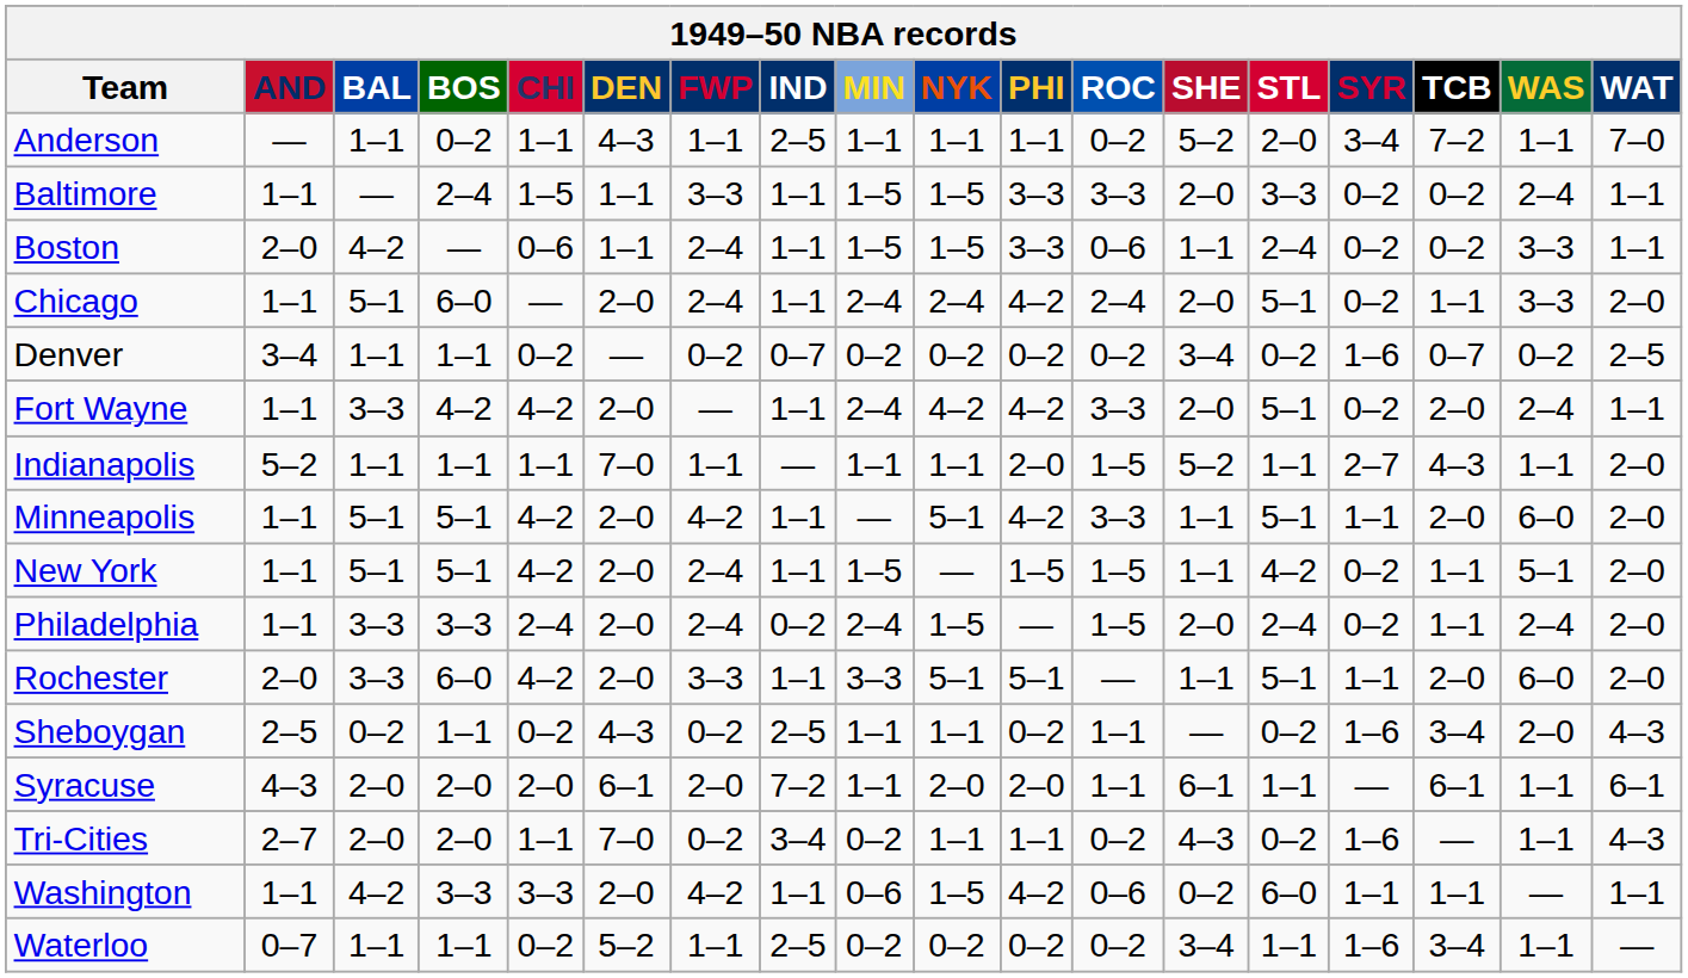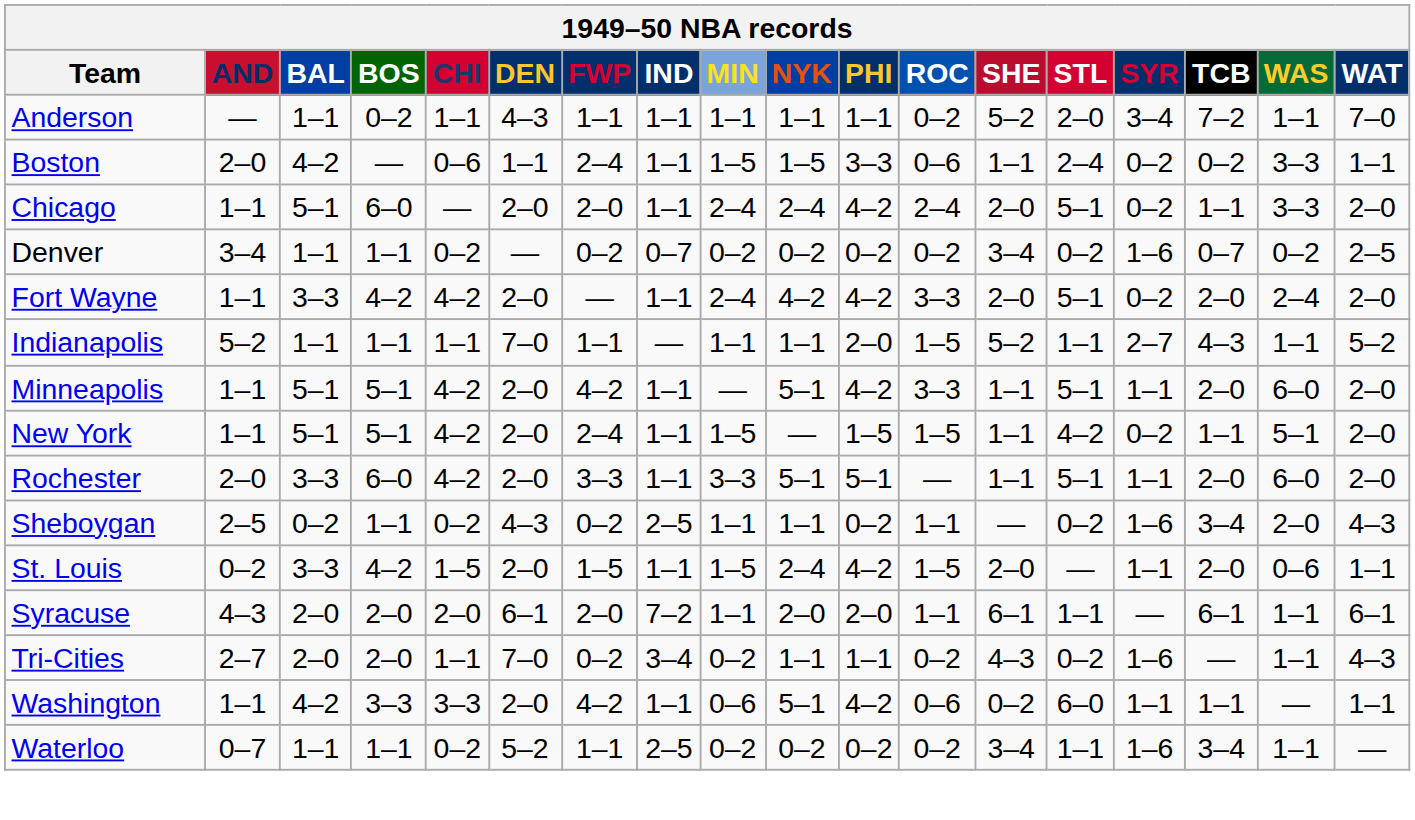 <table class="wikitable" style="font-size:95%; text-align:center">
 <tr>
 <th colspan=18>1949–50 NBA records</th>
 </tr>
 <tr>
 <th width=100>Team</th>
 <th style="background:#C90F2E;color:#012D6A;width=35">AND</th>
 <th style="background:#003EA4;color:#FFFFFF;width=35">BAL</th>
 <th style="background:#006400;color:#FFFFFF;width=35">BOS</th>
 <th style="background:#D50032;color:#22356A;width=35">CHI</th>
 <th style="background:#012F6B;color:#FEC72E;width=35">DEN</th>
 <th style="background:#012F6B;color:#D40032;width=35">FWP</th>
 <th style="background:#012F6B;color:#FFFFFF;width=35">IND</th>
 <th style="background:#7BA4DB;color:#FBE122;width=35">MIN</th>
 <th style="background:#003EA4;color:#E85109;width=35">NYK</th>
 <th style="background:#002F6C;color:#FFC72C;width=35">PHI</th>
 <th style="background:#0050B0;color:#FFFFFF;width=35">ROC</th>
 <th style="background:#BA0C2F;color:#FFFFFF;width=35">SHE</th>
 <th style="background:#D40032;color:#FFFFFF;width=35">STL</th>
 <th style="background:#012F6B;color:#D50033;width=35">SYR</th>
 <th style="background:#000000;color:#FFFFFF;width=35">TCB</th>
 <th style="background:#046B38;color:#FECD2A;width=35">WAS</th>
 <th style="background:#012F6B;color:#FFFFFF;width=35">WAT</th>
 </tr>
 <tr>
 <td style="text-align:left;"><a href='#'>Anderson</a></td>
 <td>—</td>
 <td>1–1</td>
 <td>0–2</td>
 <td>1–1</td>
 <td>4–3</td>
 <td>1–1</td>
-<td>2–5</td>
+<td>1–1</td>
 <td>1–1</td>
 <td>1–1</td>
 <td>1–1</td>
 <td>0–2</td>
 <td>5–2</td>
 <td>2–0</td>
 <td>3–4</td>
 <td>7–2</td>
 <td>1–1</td>
 <td>7–0</td>
-</tr>
-<tr>
-<td style="text-align:left;"><a href='#'>Baltimore</a></td>
-<td>1–1</td>
-<td>—</td>
-<td>2–4</td>
-<td>1–5</td>
-<td>1–1</td>
-<td>3–3</td>
-<td>1–1</td>
-<td>1–5</td>
-<td>1–5</td>
-<td>3–3</td>
-<td>3–3</td>
-<td>2–0</td>
-<td>3–3</td>
-<td>0–2</td>
-<td>0–2</td>
-<td>2–4</td>
-<td>1–1</td>
 </tr>
 <tr>
 <td style="text-align:left;"><a href='#'>Boston</a></td>
 <td>2–0</td>
 <td>4–2</td>
 <td>—</td>
 <td>0–6</td>
 <td>1–1</td>
 <td>2–4</td>
 <td>1–1</td>
 <td>1–5</td>
 <td>1–5</td>
 <td>3–3</td>
 <td>0–6</td>
 <td>1–1</td>
 <td>2–4</td>
 <td>0–2</td>
 <td>0–2</td>
 <td>3–3</td>
 <td>1–1</td>
 </tr>
 <tr>
 <td style="text-align:left;"><a href='#'>Chicago</a></td>
 <td>1–1</td>
 <td>5–1</td>
 <td>6–0</td>
 <td>—</td>
 <td>2–0</td>
-<td>2–4</td>
+<td>2–0</td>
 <td>1–1</td>
 <td>2–4</td>
 <td>2–4</td>
 <td>4–2</td>
 <td>2–4</td>
 <td>2–0</td>
 <td>5–1</td>
 <td>0–2</td>
 <td>1–1</td>
 <td>3–3</td>
 <td>2–0</td>
 </tr>
 <tr>
 <td style="text-align:left;">Denver</td>
 <td>3–4</td>
 <td>1–1</td>
 <td>1–1</td>
 <td>0–2</td>
 <td>—</td>
 <td>0–2</td>
 <td>0–7</td>
 <td>0–2</td>
 <td>0–2</td>
 <td>0–2</td>
 <td>0–2</td>
 <td>3–4</td>
 <td>0–2</td>
 <td>1–6</td>
 <td>0–7</td>
 <td>0–2</td>
 <td>2–5</td>
 </tr>
 <tr>
 <td style="text-align:left;"><a href='#'>Fort Wayne</a></td>
 <td>1–1</td>
 <td>3–3</td>
 <td>4–2</td>
 <td>4–2</td>
 <td>2–0</td>
 <td>—</td>
 <td>1–1</td>
 <td>2–4</td>
 <td>4–2</td>
 <td>4–2</td>
 <td>3–3</td>
 <td>2–0</td>
 <td>5–1</td>
 <td>0–2</td>
 <td>2–0</td>
 <td>2–4</td>
-<td>1–1</td>
+<td>2–0</td>
 </tr>
 <tr>
 <td style="text-align:left;"><a href='#'>Indianapolis</a></td>
 <td>5–2</td>
 <td>1–1</td>
 <td>1–1</td>
 <td>1–1</td>
 <td>7–0</td>
 <td>1–1</td>
 <td>—</td>
 <td>1–1</td>
 <td>1–1</td>
 <td>2–0</td>
 <td>1–5</td>
 <td>5–2</td>
 <td>1–1</td>
 <td>2–7</td>
 <td>4–3</td>
 <td>1–1</td>
-<td>2–0</td>
+<td>5–2</td>
 </tr>
 <tr>
 <td style="text-align:left;"><a href='#'>Minneapolis</a></td>
 <td>1–1</td>
 <td>5–1</td>
 <td>5–1</td>
 <td>4–2</td>
 <td>2–0</td>
 <td>4–2</td>
 <td>1–1</td>
 <td>—</td>
 <td>5–1</td>
 <td>4–2</td>
 <td>3–3</td>
 <td>1–1</td>
 <td>5–1</td>
 <td>1–1</td>
 <td>2–0</td>
 <td>6–0</td>
 <td>2–0</td>
 </tr>
 <tr>
 <td style="text-align:left;"><a href='#'>New York</a></td>
 <td>1–1</td>
 <td>5–1</td>
 <td>5–1</td>
 <td>4–2</td>
 <td>2–0</td>
 <td>2–4</td>
 <td>1–1</td>
 <td>1–5</td>
 <td>—</td>
 <td>1–5</td>
 <td>1–5</td>
 <td>1–1</td>
 <td>4–2</td>
 <td>0–2</td>
 <td>1–1</td>
 <td>5–1</td>
 <td>2–0</td>
 </tr>
 <tr>
-<td style="text-align:left;"><a href='#'>Philadelphia</a></td>
-<td>1–1</td>
-<td>3–3</td>
-<td>3–3</td>
-<td>2–4</td>
-<td>2–0</td>
-<td>2–4</td>
-<td>0–2</td>
-<td>2–4</td>
-<td>1–5</td>
-<td>—</td>
-<td>1–5</td>
-<td>2–0</td>
-<td>2–4</td>
-<td>0–2</td>
-<td>1–1</td>
-<td>2–4</td>
-<td>2–0</td>
-</tr>
-<tr>
 <td style="text-align:left;"><a href='#'>Rochester</a></td>
 <td>2–0</td>
 <td>3–3</td>
 <td>6–0</td>
 <td>4–2</td>
 <td>2–0</td>
 <td>3–3</td>
 <td>1–1</td>
 <td>3–3</td>
 <td>5–1</td>
 <td>5–1</td>
 <td>—</td>
 <td>1–1</td>
 <td>5–1</td>
 <td>1–1</td>
 <td>2–0</td>
 <td>6–0</td>
 <td>2–0</td>
 </tr>
 <tr>
 <td style="text-align:left;"><a href='#'>Sheboygan</a></td>
 <td>2–5</td>
 <td>0–2</td>
 <td>1–1</td>
 <td>0–2</td>
 <td>4–3</td>
 <td>0–2</td>
 <td>2–5</td>
 <td>1–1</td>
 <td>1–1</td>
 <td>0–2</td>
 <td>1–1</td>
 <td>—</td>
 <td>0–2</td>
 <td>1–6</td>
 <td>3–4</td>
 <td>2–0</td>
 <td>4–3</td>
+</tr>
+<tr>
+<td style="text-align:left;"><a href='#'>St. Louis</a></td>
+<td>0–2</td>
+<td>3–3</td>
+<td>4–2</td>
+<td>1–5</td>
+<td>2–0</td>
+<td>1–5</td>
+<td>1–1</td>
+<td>1–5</td>
+<td>2–4</td>
+<td>4–2</td>
+<td>1–5</td>
+<td>2–0</td>
+<td>—</td>
+<td>1–1</td>
+<td>2–0</td>
+<td>0–6</td>
+<td>1–1</td>
 </tr>
 <tr>
 <td style="text-align:left;"><a href='#'>Syracuse</a></td>
 <td>4–3</td>
 <td>2–0</td>
 <td>2–0</td>
 <td>2–0</td>
 <td>6–1</td>
 <td>2–0</td>
 <td>7–2</td>
 <td>1–1</td>
 <td>2–0</td>
 <td>2–0</td>
 <td>1–1</td>
 <td>6–1</td>
 <td>1–1</td>
 <td>—</td>
 <td>6–1</td>
 <td>1–1</td>
 <td>6–1</td>
 </tr>
 <tr>
 <td style="text-align:left;"><a href='#'>Tri-Cities</a></td>
 <td>2–7</td>
 <td>2–0</td>
 <td>2–0</td>
 <td>1–1</td>
 <td>7–0</td>
 <td>0–2</td>
 <td>3–4</td>
 <td>0–2</td>
 <td>1–1</td>
 <td>1–1</td>
 <td>0–2</td>
 <td>4–3</td>
 <td>0–2</td>
 <td>1–6</td>
 <td>—</td>
 <td>1–1</td>
 <td>4–3</td>
 </tr>
 <tr>
 <td style="text-align:left;"><a href='#'>Washington</a></td>
 <td>1–1</td>
 <td>4–2</td>
 <td>3–3</td>
 <td>3–3</td>
 <td>2–0</td>
 <td>4–2</td>
 <td>1–1</td>
 <td>0–6</td>
-<td>1–5</td>
+<td>5–1</td>
 <td>4–2</td>
 <td>0–6</td>
 <td>0–2</td>
 <td>6–0</td>
 <td>1–1</td>
 <td>1–1</td>
 <td>—</td>
 <td>1–1</td>
 </tr>
 <tr>
 <td style="text-align:left;"><a href='#'>Waterloo</a></td>
 <td>0–7</td>
 <td>1–1</td>
 <td>1–1</td>
 <td>0–2</td>
 <td>5–2</td>
 <td>1–1</td>
 <td>2–5</td>
 <td>0–2</td>
 <td>0–2</td>
 <td>0–2</td>
 <td>0–2</td>
 <td>3–4</td>
 <td>1–1</td>
 <td>1–6</td>
 <td>3–4</td>
 <td>1–1</td>
 <td>—</td>
 </tr>
 </table>
